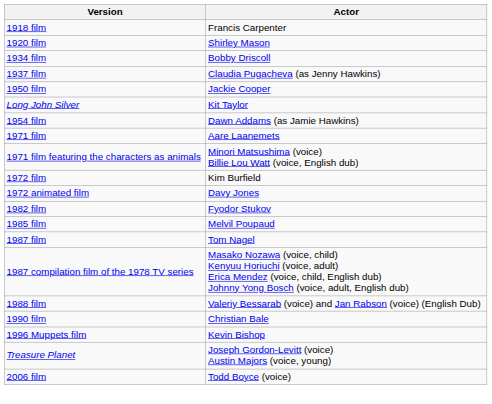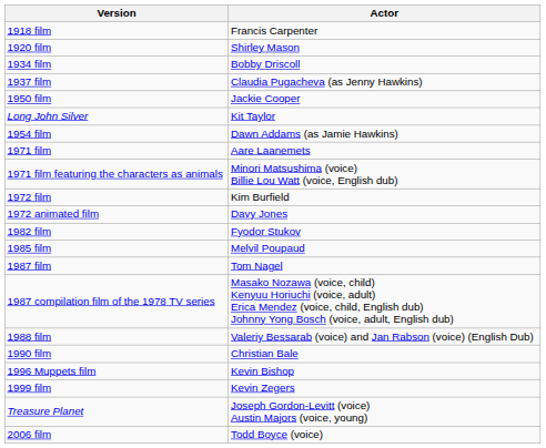 <table class="wikitable" style="width:50%;">
 <tr>
 <th>Version</th>
 <th>Actor</th>
 </tr>
 <tr>
 <td><a href='#'>1918 film</a></td>
 <td>Francis Carpenter</td>
 </tr>
 <tr>
 <td><a href='#'>1920 film</a></td>
 <td><a href='#'>Shirley Mason</a></td>
 </tr>
 <tr>
 <td><a href='#'>1934 film</a></td>
 <td><a href='#'>Bobby Driscoll</a></td>
 </tr>
 <tr>
 <td><a href='#'>1937 film</a></td>
 <td><a href='#'>Claudia Pugacheva</a> (as Jenny Hawkins)</td>
 </tr>
 <tr>
 <td><a href='#'>1950 film</a></td>
 <td><a href='#'>Jackie Cooper</a></td>
 </tr>
 <tr>
 <td><em><a href='#'>Long John Silver</a></em></td>
 <td><a href='#'>Kit Taylor</a></td>
 </tr>
 <tr>
 <td><a href='#'>1954 film</a></td>
 <td><a href='#'>Dawn Addams</a> (as Jamie Hawkins)</td>
 </tr>
 <tr>
 <td><a href='#'>1971 film</a></td>
 <td><a href='#'>Aare Laanemets</a></td>
 </tr>
 <tr>
 <td><a href='#'>1971 film featuring the characters as animals</a></td>
 <td><a href='#'>Minori Matsushima</a> (voice)<br><a href='#'>Billie Lou Watt</a> (voice, English dub)</td>
 </tr>
 <tr>
 <td><a href='#'>1972 film</a></td>
 <td>Kim Burfield</td>
 </tr>
 <tr>
 <td><a href='#'>1972 animated film</a></td>
 <td><a href='#'>Davy Jones</a></td>
 </tr>
 <tr>
 <td><a href='#'>1982 film</a></td>
 <td><a href='#'>Fyodor Stukov</a></td>
 </tr>
 <tr>
 <td><a href='#'>1985 film</a></td>
 <td><a href='#'>Melvil Poupaud</a></td>
 </tr>
 <tr>
 <td><a href='#'>1987 film</a></td>
 <td><a href='#'>Tom Nagel</a></td>
 </tr>
 <tr>
 <td><a href='#'>1987 compilation film of the 1978 TV series</a></td>
 <td><a href='#'>Masako Nozawa</a> (voice, child) <br> <a href='#'>Kenyuu Horiuchi</a> (voice, adult) <br> <a href='#'>Erica Mendez</a> (voice, child, English dub) <br> <a href='#'>Johnny Yong Bosch</a> (voice, adult, English dub)</td>
 </tr>
 <tr>
 <td><a href='#'>1988 film</a></td>
 <td><a href='#'>Valeriy Bessarab</a> (voice) and <a href='#'>Jan Rabson</a> (voice) (English Dub)</td>
 </tr>
 <tr>
 <td><a href='#'>1990 film</a></td>
 <td><a href='#'>Christian Bale</a></td>
 </tr>
 <tr>
 <td><a href='#'>1996 Muppets film</a></td>
 <td><a href='#'>Kevin Bishop</a></td>
 </tr>
 <tr>
+<td><a href='#'>1999 film</a></td>
+<td><a href='#'>Kevin Zegers</a></td>
+</tr>
+<tr>
 <td><em><a href='#'>Treasure Planet</a></em></td>
 <td><a href='#'>Joseph Gordon-Levitt</a> (voice)<br><a href='#'>Austin Majors</a> (voice, young)</td>
 </tr>
 <tr>
 <td><a href='#'>2006 film</a></td>
 <td><a href='#'>Todd Boyce</a> (voice)</td>
 </tr>
 </table>
